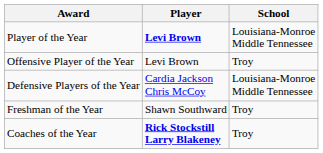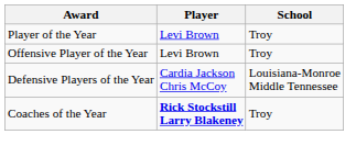 <table class="wikitable sortable">
 <tr>
 <th>Award</th>
 <th>Player</th>
 <th>School</th>
 </tr>
 <tr>
 <td>Player of the Year</td>
-<td><strong><a href='#'>Levi Brown</a></strong></td>
-<td>Louisiana-Monroe<br>Middle Tennessee</td>
+<td><a href='#'>Levi Brown</a></td>
+<td>Troy</td>
 </tr>
 <tr>
 <td>Offensive Player of the Year</td>
 <td>Levi Brown</td>
 <td>Troy</td>
 </tr>
 <tr>
 <td>Defensive Players of the Year</td>
 <td><a href='#'>Cardia Jackson</a><br><a href='#'>Chris McCoy</a></td>
 <td>Louisiana-Monroe<br>Middle Tennessee</td>
 </tr>
 <tr>
-<td>Freshman of the Year</td>
-<td>Shawn Southward</td>
-<td>Troy</td>
-</tr>
-<tr>
 <td>Coaches of the Year</td>
 <td><strong><a href='#'>Rick Stockstill</a><br><a href='#'>Larry Blakeney</a></strong></td>
 <td>Troy</td>
 </tr>
 </table>
